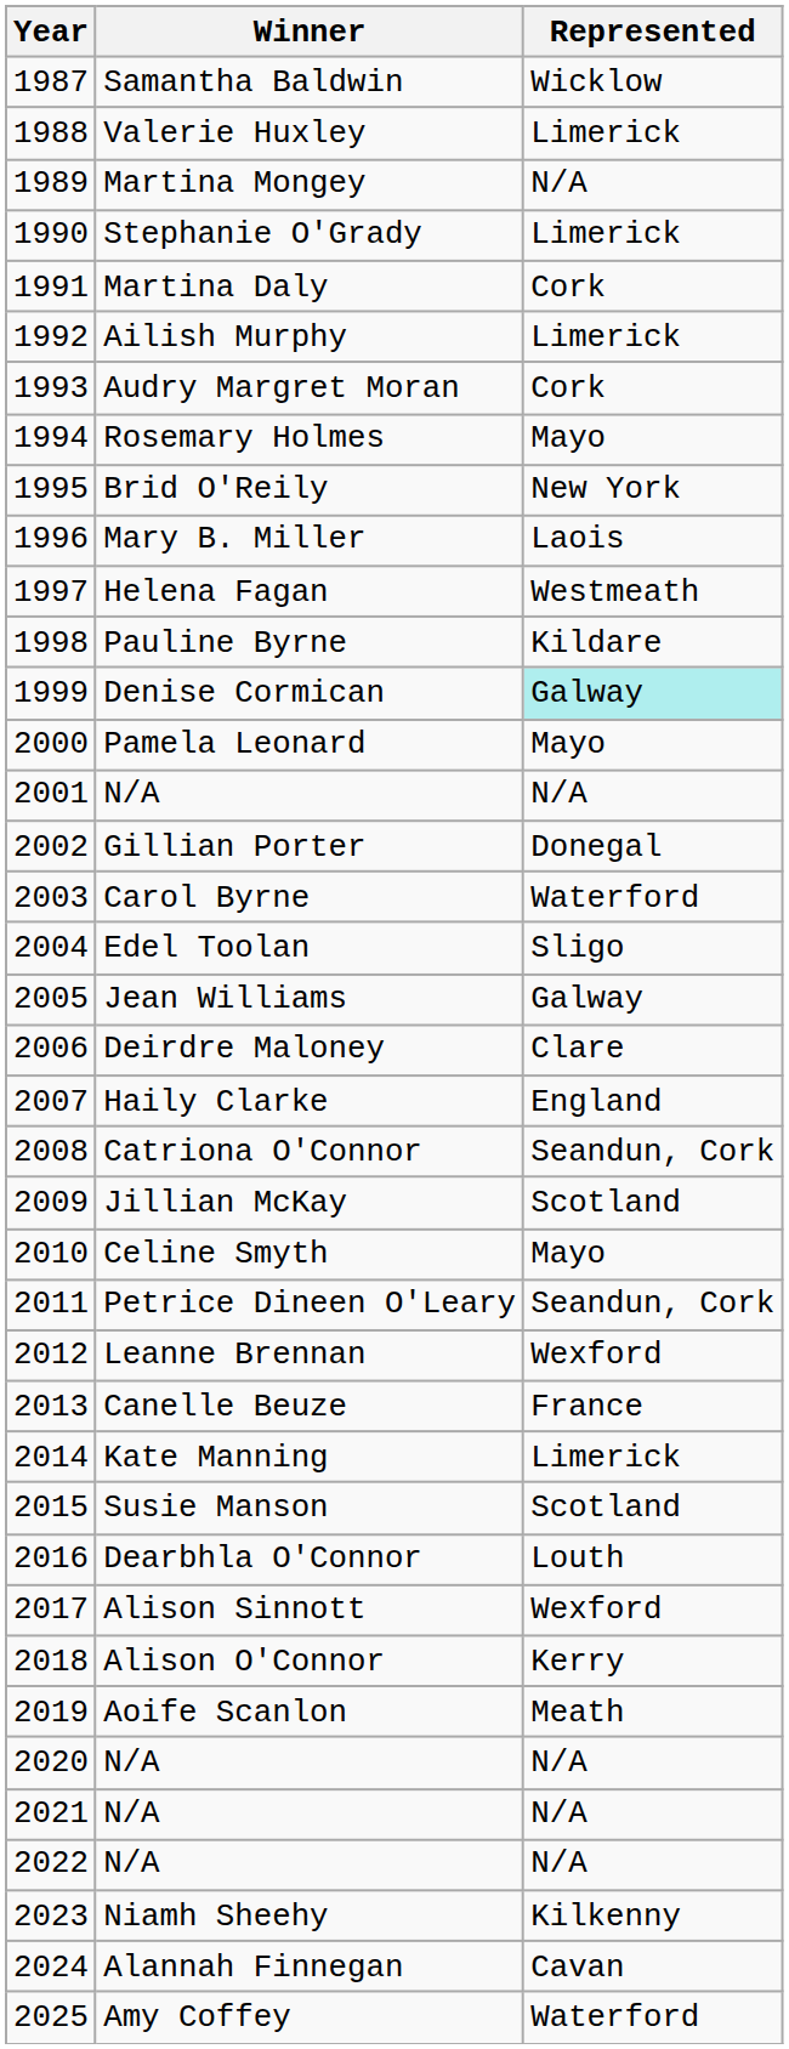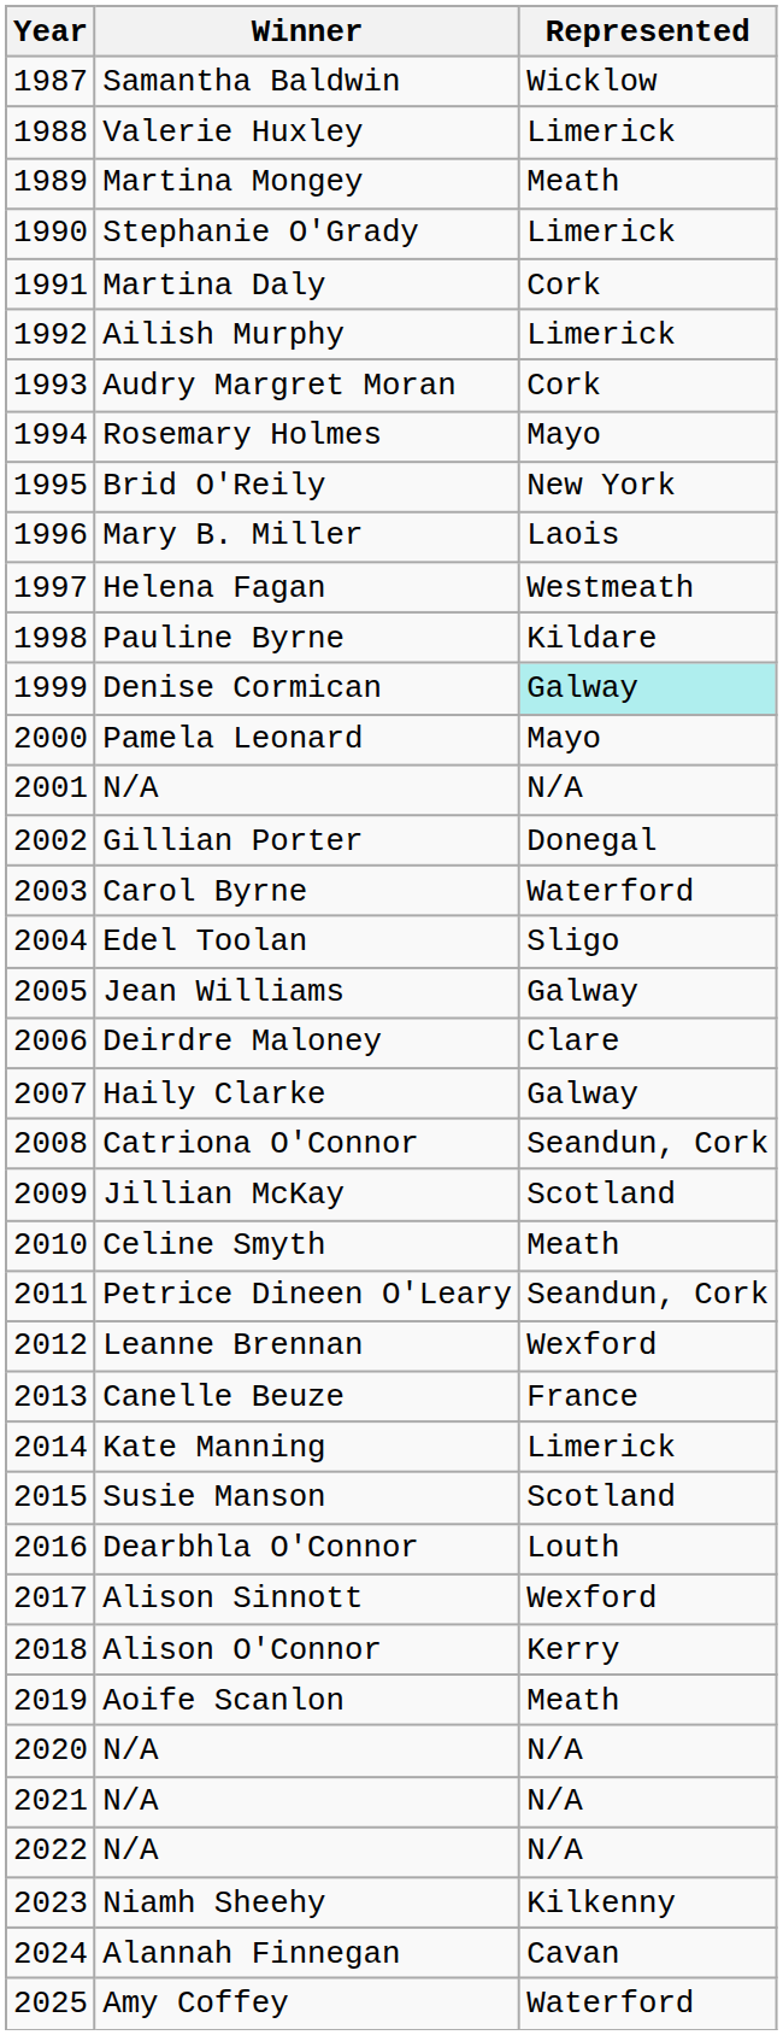 <table class="wikitable">
 <tr>
 <th>Year</th>
 <th>Winner</th>
 <th>Represented</th>
 </tr>
 <tr>
 <td>1987</td>
 <td>Samantha Baldwin</td>
 <td>Wicklow</td>
 </tr>
 <tr>
 <td>1988</td>
 <td>Valerie Huxley</td>
 <td>Limerick</td>
 </tr>
 <tr>
 <td>1989</td>
 <td>Martina Mongey</td>
-<td>N/A</td>
+<td>Meath</td>
 </tr>
 <tr>
 <td>1990</td>
 <td>Stephanie O'Grady</td>
 <td>Limerick</td>
 </tr>
 <tr>
 <td>1991</td>
 <td>Martina Daly</td>
 <td>Cork</td>
 </tr>
 <tr>
 <td>1992</td>
 <td>Ailish Murphy</td>
 <td>Limerick</td>
 </tr>
 <tr>
 <td>1993</td>
 <td>Audry Margret Moran</td>
 <td>Cork</td>
 </tr>
 <tr>
 <td>1994</td>
 <td>Rosemary Holmes</td>
 <td>Mayo</td>
 </tr>
 <tr>
 <td>1995</td>
 <td>Brid O'Reily</td>
 <td>New York</td>
 </tr>
 <tr>
 <td>1996</td>
 <td>Mary B. Miller</td>
 <td>Laois</td>
 </tr>
 <tr>
 <td>1997</td>
 <td>Helena Fagan</td>
 <td>Westmeath</td>
 </tr>
 <tr>
 <td>1998</td>
 <td>Pauline Byrne</td>
 <td>Kildare</td>
 </tr>
 <tr>
 <td>1999</td>
 <td>Denise Cormican</td>
 <td style="background: paleturquoise;">Galway</td>
 </tr>
 <tr>
 <td>2000</td>
 <td>Pamela Leonard</td>
 <td>Mayo</td>
 </tr>
 <tr>
 <td>2001</td>
 <td>N/A</td>
 <td>N/A</td>
 </tr>
 <tr>
 <td>2002</td>
 <td>Gillian Porter</td>
 <td>Donegal</td>
 </tr>
 <tr>
 <td>2003</td>
 <td>Carol Byrne</td>
 <td>Waterford</td>
 </tr>
 <tr>
 <td>2004</td>
 <td>Edel Toolan</td>
 <td>Sligo</td>
 </tr>
 <tr>
 <td>2005</td>
 <td>Jean Williams</td>
 <td>Galway</td>
 </tr>
 <tr>
 <td>2006</td>
 <td>Deirdre Maloney</td>
 <td>Clare</td>
 </tr>
 <tr>
 <td>2007</td>
 <td>Haily Clarke</td>
-<td>England</td>
+<td>Galway</td>
 </tr>
 <tr>
 <td>2008</td>
 <td>Catriona O'Connor</td>
 <td>Seandun, Cork</td>
 </tr>
 <tr>
 <td>2009</td>
 <td>Jillian McKay</td>
 <td>Scotland</td>
 </tr>
 <tr>
 <td>2010</td>
 <td>Celine Smyth</td>
-<td>Mayo</td>
+<td>Meath</td>
 </tr>
 <tr>
 <td>2011</td>
 <td>Petrice Dineen O'Leary</td>
 <td>Seandun, Cork</td>
 </tr>
 <tr>
 <td>2012</td>
 <td>Leanne Brennan</td>
 <td>Wexford</td>
 </tr>
 <tr>
 <td>2013</td>
 <td>Canelle Beuze</td>
 <td>France</td>
 </tr>
 <tr>
 <td>2014</td>
 <td>Kate Manning</td>
 <td>Limerick</td>
 </tr>
 <tr>
 <td>2015</td>
 <td>Susie Manson</td>
 <td>Scotland</td>
 </tr>
 <tr>
 <td>2016</td>
 <td>Dearbhla O'Connor</td>
 <td>Louth</td>
 </tr>
 <tr>
 <td>2017</td>
 <td>Alison Sinnott</td>
 <td>Wexford</td>
 </tr>
 <tr>
 <td>2018</td>
 <td>Alison O'Connor</td>
 <td>Kerry</td>
 </tr>
 <tr>
 <td>2019</td>
 <td>Aoife Scanlon</td>
 <td>Meath</td>
 </tr>
 <tr>
 <td>2020</td>
 <td>N/A</td>
 <td>N/A</td>
 </tr>
 <tr>
 <td>2021</td>
 <td>N/A</td>
 <td>N/A</td>
 </tr>
 <tr>
 <td>2022</td>
 <td>N/A</td>
 <td>N/A</td>
 </tr>
 <tr>
 <td>2023</td>
 <td>Niamh Sheehy</td>
 <td>Kilkenny</td>
 </tr>
 <tr>
 <td>2024</td>
 <td>Alannah Finnegan</td>
 <td>Cavan</td>
 </tr>
 <tr>
 <td>2025</td>
 <td>Amy Coffey</td>
 <td>Waterford</td>
 </tr>
 </table>
